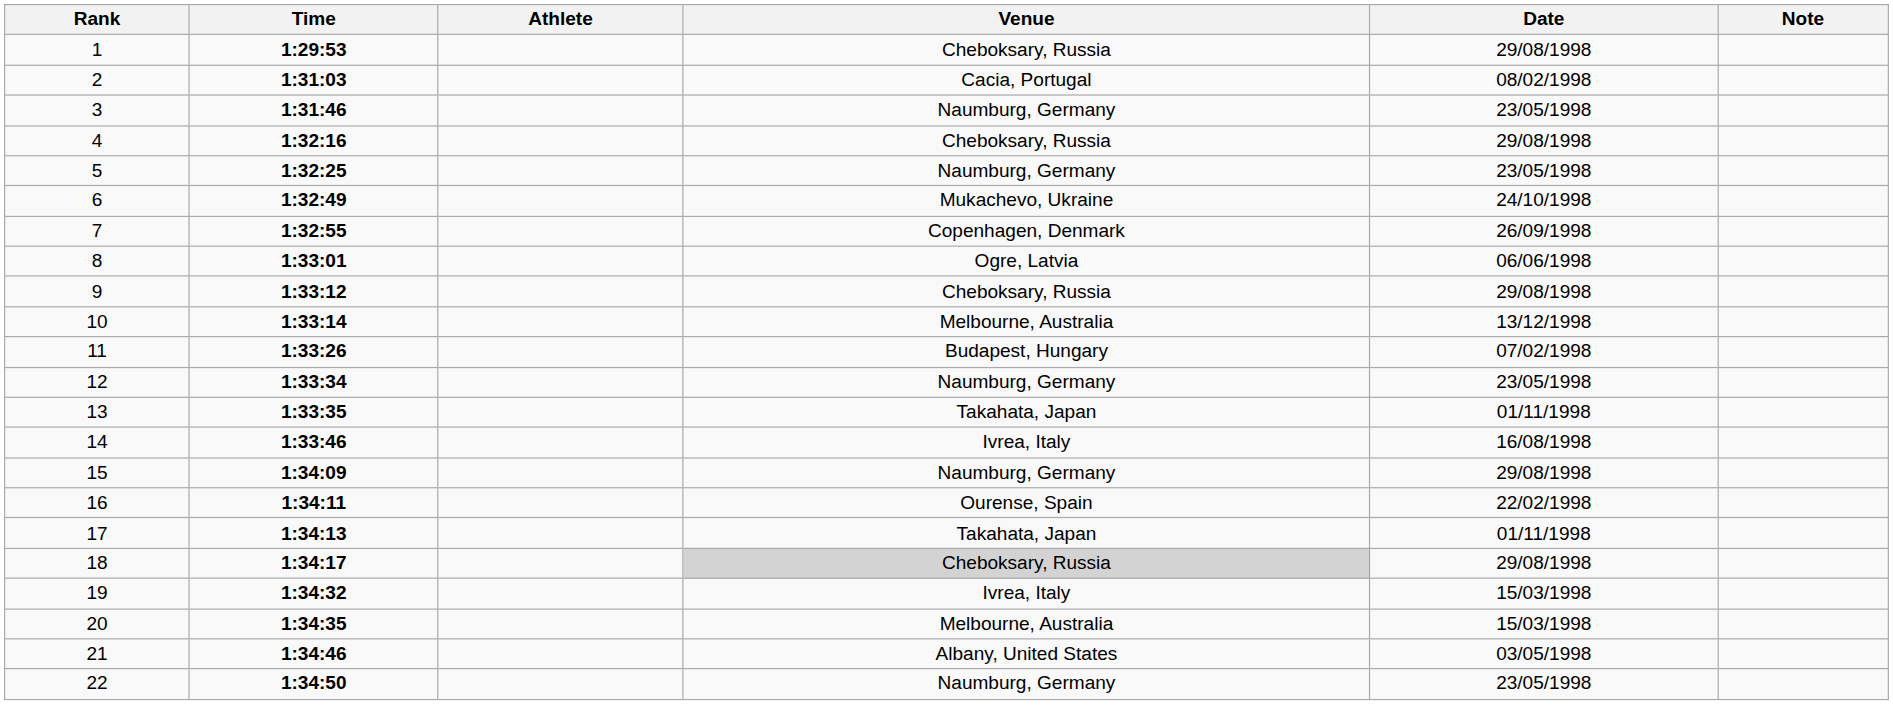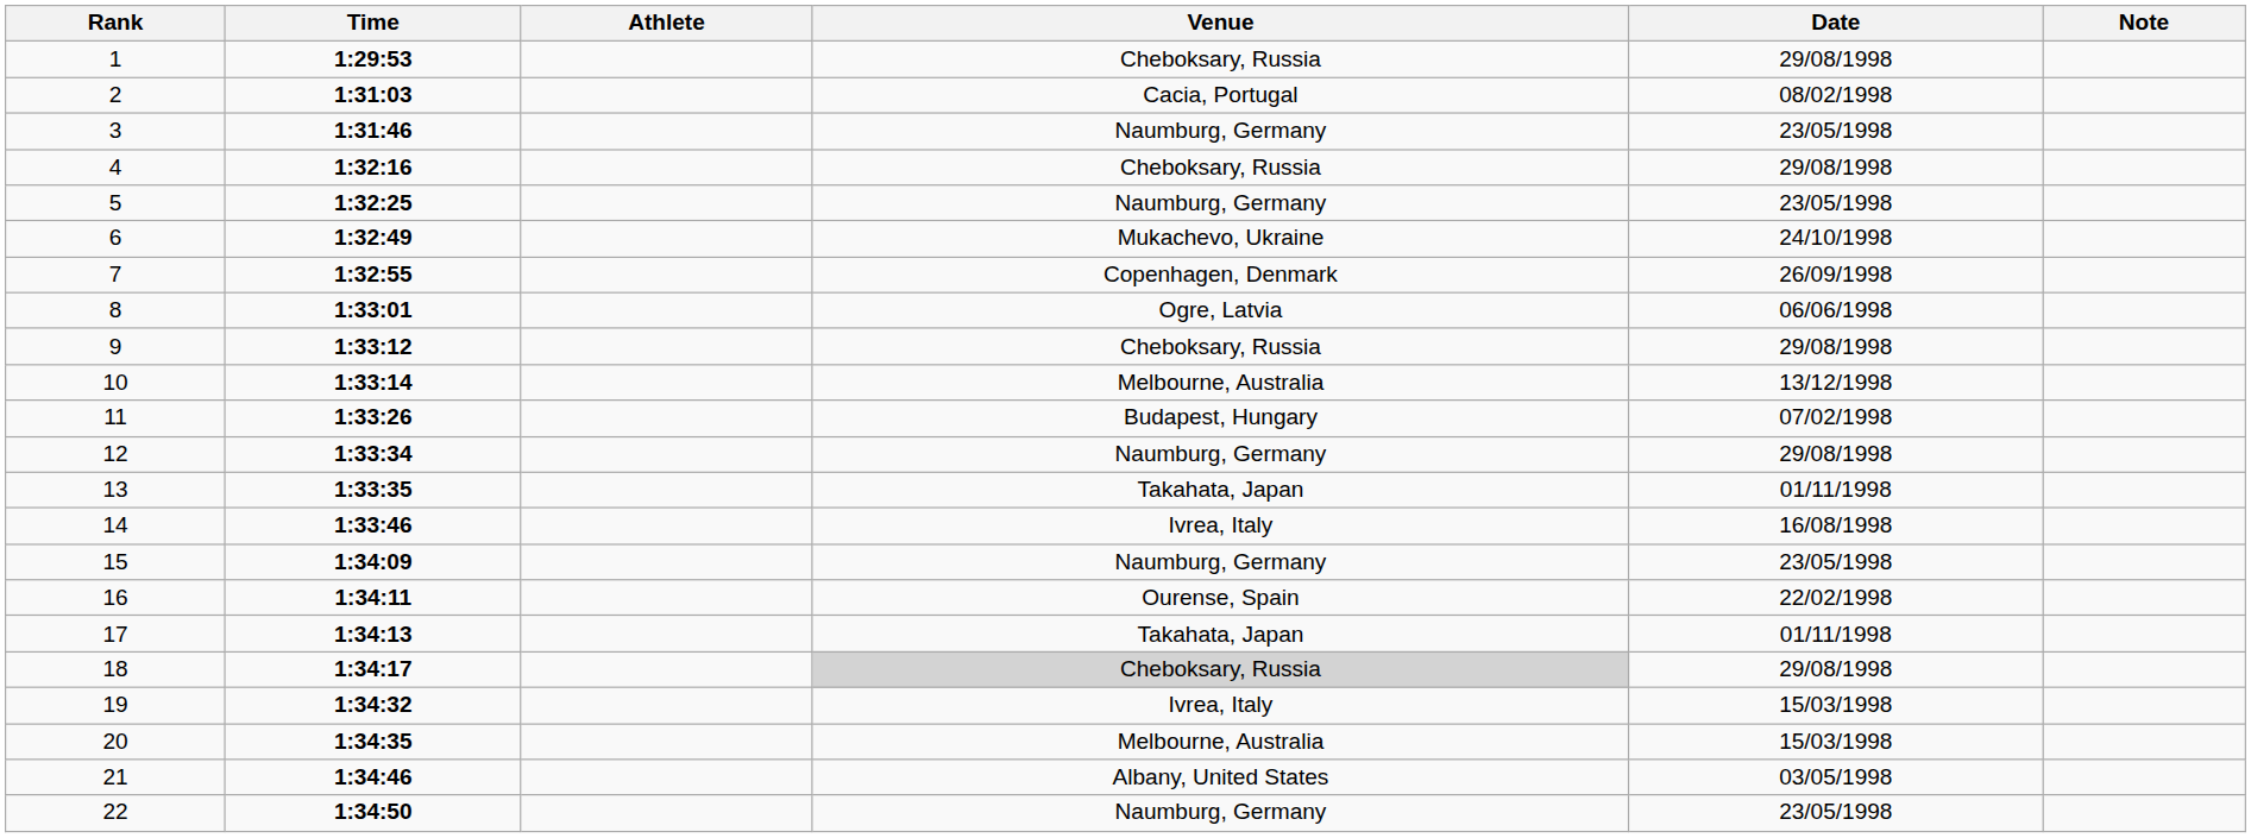 <table class="wikitable" style="text-align:center; width:100%">
 <tr>
 <th>Rank</th>
 <th>Time</th>
 <th>Athlete</th>
 <th>Venue</th>
 <th>Date</th>
 <th>Note</th>
 </tr>
 <tr>
 <td>1</td>
 <td><strong>1:29:53</strong></td>
 <td align=left></td>
 <td>Cheboksary, Russia</td>
 <td>29/08/1998</td>
 <td></td>
 </tr>
 <tr>
 <td>2</td>
 <td><strong>1:31:03</strong></td>
 <td align=left></td>
 <td>Cacia, Portugal</td>
 <td>08/02/1998</td>
 <td></td>
 </tr>
 <tr>
 <td>3</td>
 <td><strong>1:31:46</strong></td>
 <td align=left></td>
 <td>Naumburg, Germany</td>
 <td>23/05/1998</td>
 <td></td>
 </tr>
 <tr>
 <td>4</td>
 <td><strong>1:32:16</strong></td>
 <td align=left></td>
 <td>Cheboksary, Russia</td>
 <td>29/08/1998</td>
 <td></td>
 </tr>
 <tr>
 <td>5</td>
 <td><strong>1:32:25</strong></td>
 <td align=left></td>
 <td>Naumburg, Germany</td>
 <td>23/05/1998</td>
 <td></td>
 </tr>
 <tr>
 <td>6</td>
 <td><strong>1:32:49</strong></td>
 <td align=left></td>
 <td>Mukachevo, Ukraine</td>
 <td>24/10/1998</td>
 <td></td>
 </tr>
 <tr>
 <td>7</td>
 <td><strong>1:32:55</strong></td>
 <td align=left></td>
 <td>Copenhagen, Denmark</td>
 <td>26/09/1998</td>
 <td></td>
 </tr>
 <tr>
 <td>8</td>
 <td><strong>1:33:01</strong></td>
 <td align=left></td>
 <td>Ogre, Latvia</td>
 <td>06/06/1998</td>
 <td></td>
 </tr>
 <tr>
 <td>9</td>
 <td><strong>1:33:12</strong></td>
 <td align=left></td>
 <td>Cheboksary, Russia</td>
 <td>29/08/1998</td>
 <td></td>
 </tr>
 <tr>
 <td>10</td>
 <td><strong>1:33:14</strong></td>
 <td align=left></td>
 <td>Melbourne, Australia</td>
 <td>13/12/1998</td>
 <td></td>
 </tr>
 <tr>
 <td>11</td>
 <td><strong>1:33:26</strong></td>
 <td align=left></td>
 <td>Budapest, Hungary</td>
 <td>07/02/1998</td>
 <td></td>
 </tr>
 <tr>
 <td>12</td>
 <td><strong>1:33:34</strong></td>
 <td align=left></td>
 <td>Naumburg, Germany</td>
-<td>23/05/1998</td>
+<td>29/08/1998</td>
 <td></td>
 </tr>
 <tr>
 <td>13</td>
 <td><strong>1:33:35</strong></td>
 <td align=left></td>
 <td>Takahata, Japan</td>
 <td>01/11/1998</td>
 <td></td>
 </tr>
 <tr>
 <td>14</td>
 <td><strong>1:33:46</strong></td>
 <td align=left></td>
 <td>Ivrea, Italy</td>
 <td>16/08/1998</td>
 <td></td>
 </tr>
 <tr>
 <td>15</td>
 <td><strong>1:34:09</strong></td>
 <td align=left></td>
 <td>Naumburg, Germany</td>
-<td>29/08/1998</td>
+<td>23/05/1998</td>
 <td></td>
 </tr>
 <tr>
 <td>16</td>
 <td><strong>1:34:11</strong></td>
 <td align=left></td>
 <td>Ourense, Spain</td>
 <td>22/02/1998</td>
 <td></td>
 </tr>
 <tr>
 <td>17</td>
 <td><strong>1:34:13</strong></td>
 <td align=left></td>
 <td>Takahata, Japan</td>
 <td>01/11/1998</td>
 <td></td>
 </tr>
 <tr>
 <td>18</td>
 <td><strong>1:34:17</strong></td>
 <td align=left></td>
 <td style="background: lightgrey;">Cheboksary, Russia</td>
 <td>29/08/1998</td>
 <td></td>
 </tr>
 <tr>
 <td>19</td>
 <td><strong>1:34:32</strong></td>
 <td align=left></td>
 <td>Ivrea, Italy</td>
 <td>15/03/1998</td>
 <td></td>
 </tr>
 <tr>
 <td>20</td>
 <td><strong>1:34:35</strong></td>
 <td align=left></td>
 <td>Melbourne, Australia</td>
 <td>15/03/1998</td>
 <td></td>
 </tr>
 <tr>
 <td>21</td>
 <td><strong>1:34:46</strong></td>
 <td align=left></td>
 <td>Albany, United States</td>
 <td>03/05/1998</td>
 <td></td>
 </tr>
 <tr>
 <td>22</td>
 <td><strong>1:34:50</strong></td>
 <td align=left></td>
 <td>Naumburg, Germany</td>
 <td>23/05/1998</td>
 <td></td>
 </tr>
 </table>
